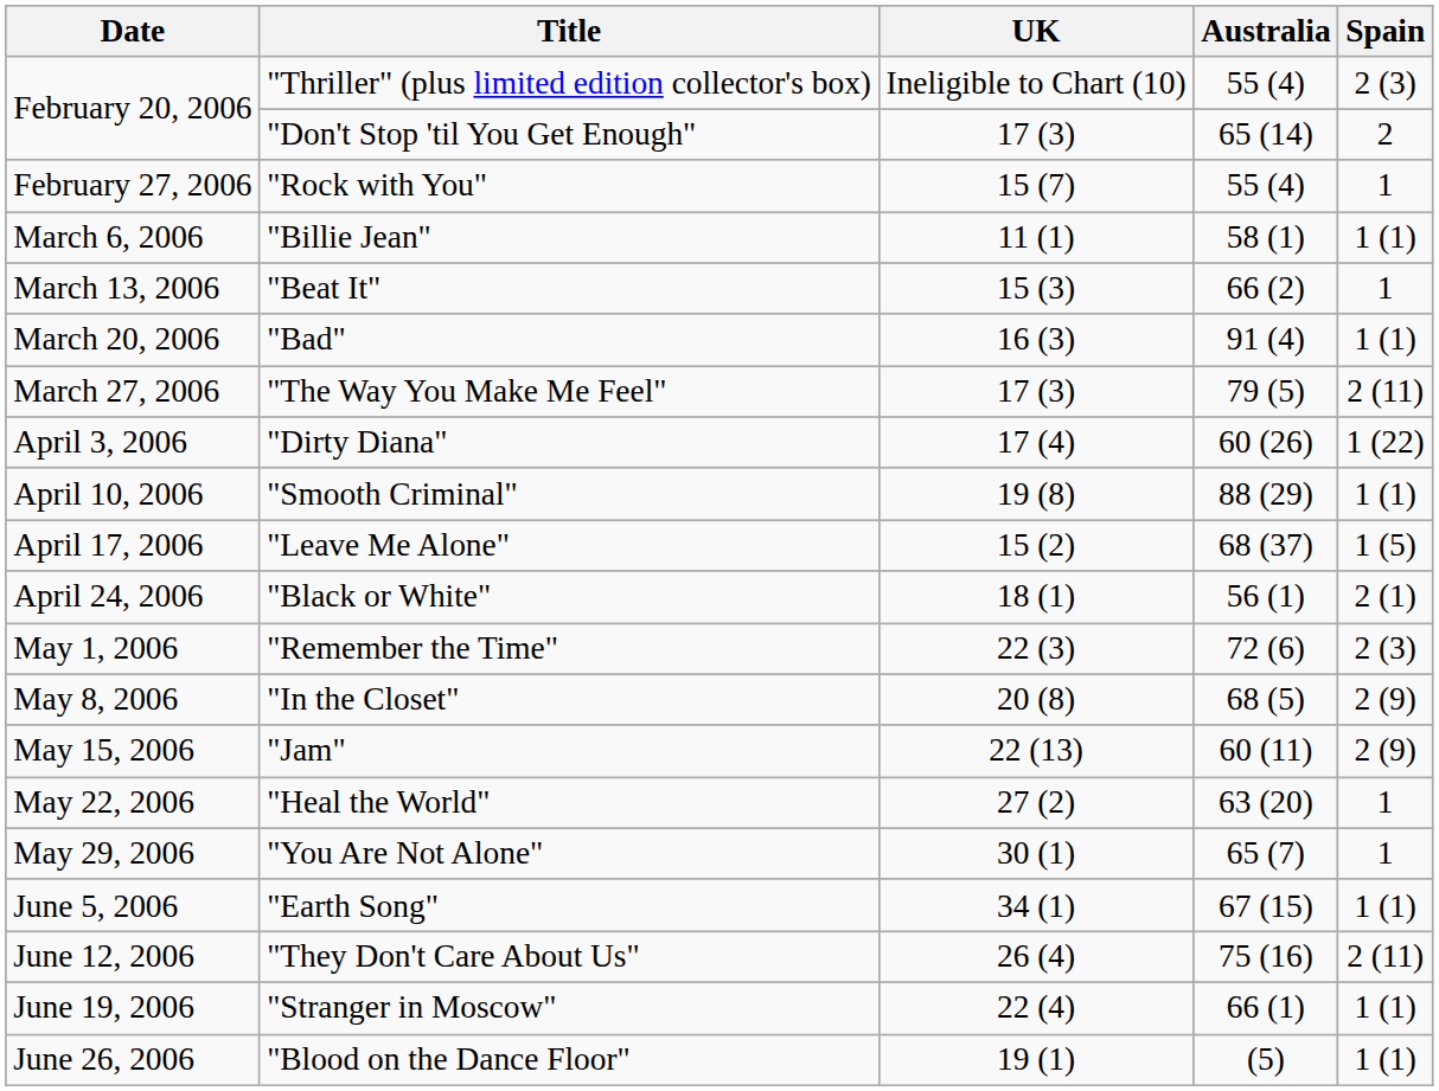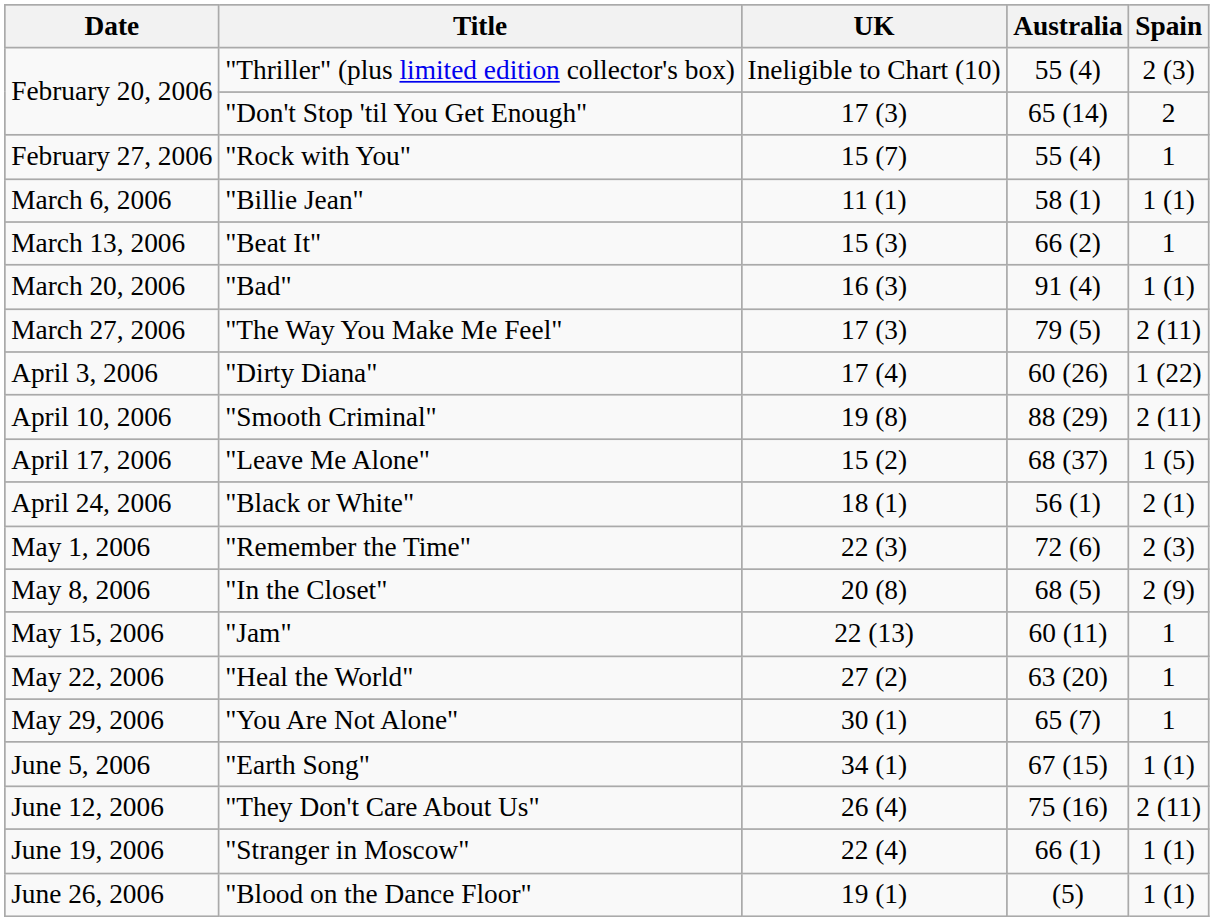 <table class="wikitable">
 <tr>
 <th>Date</th>
 <th>Title</th>
 <th>UK</th>
 <th>Australia</th>
 <th>Spain</th>
 </tr>
 <tr>
 <td rowspan="2">February 20, 2006</td>
 <td>"Thriller" (plus <a href='#'>limited edition</a> collector's box)</td>
 <td style="text-align:center;">Ineligible to Chart (10)</td>
 <td style="text-align:center;">55 (4)</td>
 <td style="text-align:center;">2 (3)</td>
 </tr>
 <tr>
 <td>"Don't Stop 'til You Get Enough"</td>
 <td style="text-align:center;">17 (3)</td>
 <td style="text-align:center;">65 (14)</td>
 <td style="text-align:center;">2</td>
 </tr>
 <tr>
 <td>February 27, 2006</td>
 <td>"Rock with You"</td>
 <td style="text-align:center;">15 (7)</td>
 <td style="text-align:center;">55 (4)</td>
 <td style="text-align:center;">1</td>
 </tr>
 <tr>
 <td>March 6, 2006</td>
 <td>"Billie Jean"</td>
 <td style="text-align:center;">11 (1)</td>
 <td style="text-align:center;">58 (1)</td>
 <td style="text-align:center;">1 (1)</td>
 </tr>
 <tr>
 <td>March 13, 2006</td>
 <td>"Beat It"</td>
 <td style="text-align:center;">15 (3)</td>
 <td style="text-align:center;">66 (2)</td>
 <td style="text-align:center;">1</td>
 </tr>
 <tr>
 <td>March 20, 2006</td>
 <td>"Bad"</td>
 <td style="text-align:center;">16 (3)</td>
 <td style="text-align:center;">91 (4)</td>
 <td style="text-align:center;">1 (1)</td>
 </tr>
 <tr>
 <td>March 27, 2006</td>
 <td>"The Way You Make Me Feel"</td>
 <td style="text-align:center;">17 (3)</td>
 <td style="text-align:center;">79 (5)</td>
 <td style="text-align:center;">2 (11)</td>
 </tr>
 <tr>
 <td>April 3, 2006</td>
 <td>"Dirty Diana"</td>
 <td style="text-align:center;">17 (4)</td>
 <td style="text-align:center;">60 (26)</td>
 <td style="text-align:center;">1 (22)</td>
 </tr>
 <tr>
 <td>April 10, 2006</td>
 <td>"Smooth Criminal"</td>
 <td style="text-align:center;">19 (8)</td>
 <td style="text-align:center;">88 (29)</td>
-<td style="text-align:center;">1 (1)</td>
+<td style="text-align:center;">2 (11)</td>
 </tr>
 <tr>
 <td>April 17, 2006</td>
 <td>"Leave Me Alone"</td>
 <td style="text-align:center;">15 (2)</td>
 <td style="text-align:center;">68 (37)</td>
 <td style="text-align:center;">1 (5)</td>
 </tr>
 <tr>
 <td>April 24, 2006</td>
 <td>"Black or White"</td>
 <td style="text-align:center;">18 (1)</td>
 <td style="text-align:center;">56 (1)</td>
 <td style="text-align:center;">2 (1)</td>
 </tr>
 <tr>
 <td>May 1, 2006</td>
 <td>"Remember the Time"</td>
 <td style="text-align:center;">22 (3)</td>
 <td style="text-align:center;">72 (6)</td>
 <td style="text-align:center;">2 (3)</td>
 </tr>
 <tr>
 <td>May 8, 2006</td>
 <td>"In the Closet"</td>
 <td style="text-align:center;">20 (8)</td>
 <td style="text-align:center;">68 (5)</td>
 <td style="text-align:center;">2 (9)</td>
 </tr>
 <tr>
 <td>May 15, 2006</td>
 <td>"Jam"</td>
 <td style="text-align:center;">22 (13)</td>
 <td style="text-align:center;">60 (11)</td>
-<td style="text-align:center;">2 (9)</td>
+<td style="text-align:center;">1</td>
 </tr>
 <tr>
 <td>May 22, 2006</td>
 <td>"Heal the World"</td>
 <td style="text-align:center;">27 (2)</td>
 <td style="text-align:center;">63 (20)</td>
 <td style="text-align:center;">1</td>
 </tr>
 <tr>
 <td>May 29, 2006</td>
 <td>"You Are Not Alone"</td>
 <td style="text-align:center;">30 (1)</td>
 <td style="text-align:center;">65 (7)</td>
 <td style="text-align:center;">1</td>
 </tr>
 <tr>
 <td>June 5, 2006</td>
 <td>"Earth Song"</td>
 <td style="text-align:center;">34 (1)</td>
 <td style="text-align:center;">67 (15)</td>
 <td style="text-align:center;">1 (1)</td>
 </tr>
 <tr>
 <td>June 12, 2006</td>
 <td>"They Don't Care About Us"</td>
 <td style="text-align:center;">26 (4)</td>
 <td style="text-align:center;">75 (16)</td>
 <td style="text-align:center;">2 (11)</td>
 </tr>
 <tr>
 <td>June 19, 2006</td>
 <td>"Stranger in Moscow"</td>
 <td style="text-align:center;">22 (4)</td>
 <td style="text-align:center;">66 (1)</td>
 <td style="text-align:center;">1 (1)</td>
 </tr>
 <tr>
 <td>June 26, 2006</td>
 <td>"Blood on the Dance Floor"</td>
 <td style="text-align:center;">19 (1)</td>
 <td style="text-align:center;">(5)</td>
 <td style="text-align:center;">1 (1)</td>
 </tr>
 </table>
